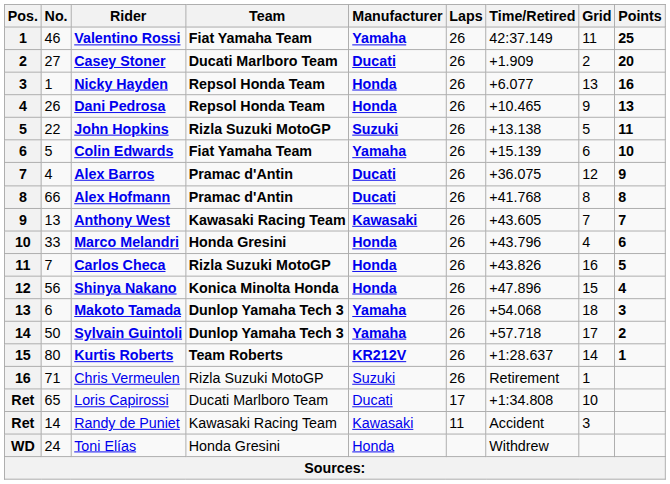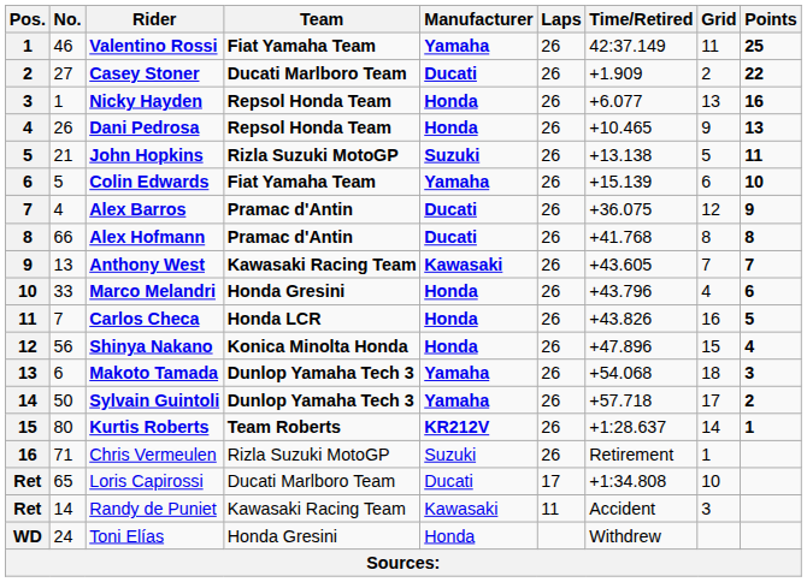 <table class="wikitable" style="font-size: 95%;">
 <tr>
 <th>Pos.</th>
 <th>No.</th>
 <th>Rider</th>
 <th>Team</th>
 <th>Manufacturer</th>
 <th>Laps</th>
 <th>Time/Retired</th>
 <th>Grid</th>
 <th>Points</th>
 </tr>
 <tr>
 <th>1</th>
 <td>46</td>
 <td> <strong><a href='#'>Valentino Rossi</a></strong></td>
 <td><strong>Fiat Yamaha Team</strong></td>
 <td><strong><a href='#'>Yamaha</a></strong></td>
 <td>26</td>
 <td>42:37.149</td>
 <td>11</td>
 <td><strong>25</strong></td>
 </tr>
 <tr>
 <th>2</th>
 <td>27</td>
 <td> <strong><a href='#'>Casey Stoner</a></strong></td>
 <td><strong>Ducati Marlboro Team</strong></td>
 <td><strong><a href='#'>Ducati</a></strong></td>
 <td>26</td>
 <td>+1.909</td>
 <td>2</td>
-<td><strong>20</strong></td>
+<td><strong>22</strong></td>
 </tr>
 <tr>
 <th>3</th>
 <td>1</td>
 <td> <strong><a href='#'>Nicky Hayden</a></strong></td>
 <td><strong>Repsol Honda Team</strong></td>
 <td><strong><a href='#'>Honda</a></strong></td>
 <td>26</td>
 <td>+6.077</td>
 <td>13</td>
 <td><strong>16</strong></td>
 </tr>
 <tr>
 <th>4</th>
 <td>26</td>
 <td> <strong><a href='#'>Dani Pedrosa</a></strong></td>
 <td><strong>Repsol Honda Team</strong></td>
 <td><strong><a href='#'>Honda</a></strong></td>
 <td>26</td>
 <td>+10.465</td>
 <td>9</td>
 <td><strong>13</strong></td>
 </tr>
 <tr>
 <th>5</th>
-<td>22</td>
+<td>21</td>
 <td> <strong><a href='#'>John Hopkins</a></strong></td>
 <td><strong>Rizla Suzuki MotoGP</strong></td>
 <td><strong><a href='#'>Suzuki</a></strong></td>
 <td>26</td>
 <td>+13.138</td>
 <td>5</td>
 <td><strong>11</strong></td>
 </tr>
 <tr>
 <th>6</th>
 <td>5</td>
 <td> <strong><a href='#'>Colin Edwards</a></strong></td>
 <td><strong>Fiat Yamaha Team</strong></td>
 <td><strong><a href='#'>Yamaha</a></strong></td>
 <td>26</td>
 <td>+15.139</td>
 <td>6</td>
 <td><strong>10</strong></td>
 </tr>
 <tr>
 <th>7</th>
 <td>4</td>
 <td> <strong><a href='#'>Alex Barros</a></strong></td>
 <td><strong>Pramac d'Antin</strong></td>
 <td><strong><a href='#'>Ducati</a></strong></td>
 <td>26</td>
 <td>+36.075</td>
 <td>12</td>
 <td><strong>9</strong></td>
 </tr>
 <tr>
 <th>8</th>
 <td>66</td>
 <td> <strong><a href='#'>Alex Hofmann</a></strong></td>
 <td><strong>Pramac d'Antin</strong></td>
 <td><strong><a href='#'>Ducati</a></strong></td>
 <td>26</td>
 <td>+41.768</td>
 <td>8</td>
 <td><strong>8</strong></td>
 </tr>
 <tr>
 <th>9</th>
 <td>13</td>
 <td> <strong><a href='#'>Anthony West</a></strong></td>
 <td><strong>Kawasaki Racing Team</strong></td>
 <td><strong><a href='#'>Kawasaki</a></strong></td>
 <td>26</td>
 <td>+43.605</td>
 <td>7</td>
 <td><strong>7</strong></td>
 </tr>
 <tr>
 <th>10</th>
 <td>33</td>
 <td> <strong><a href='#'>Marco Melandri</a></strong></td>
 <td><strong>Honda Gresini</strong></td>
 <td><strong><a href='#'>Honda</a></strong></td>
 <td>26</td>
 <td>+43.796</td>
 <td>4</td>
 <td><strong>6</strong></td>
 </tr>
 <tr>
 <th>11</th>
 <td>7</td>
 <td> <strong><a href='#'>Carlos Checa</a></strong></td>
-<td><strong>Rizla Suzuki MotoGP</strong></td>
+<td><strong>Honda LCR</strong></td>
 <td><strong><a href='#'>Honda</a></strong></td>
 <td>26</td>
 <td>+43.826</td>
 <td>16</td>
 <td><strong>5</strong></td>
 </tr>
 <tr>
 <th>12</th>
 <td>56</td>
 <td> <strong><a href='#'>Shinya Nakano</a></strong></td>
 <td><strong>Konica Minolta Honda</strong></td>
 <td><strong><a href='#'>Honda</a></strong></td>
 <td>26</td>
 <td>+47.896</td>
 <td>15</td>
 <td><strong>4</strong></td>
 </tr>
 <tr>
 <th>13</th>
 <td>6</td>
 <td> <strong><a href='#'>Makoto Tamada</a></strong></td>
 <td><strong>Dunlop Yamaha Tech 3</strong></td>
 <td><strong><a href='#'>Yamaha</a></strong></td>
 <td>26</td>
 <td>+54.068</td>
 <td>18</td>
 <td><strong>3</strong></td>
 </tr>
 <tr>
 <th>14</th>
 <td>50</td>
 <td> <strong><a href='#'>Sylvain Guintoli</a></strong></td>
 <td><strong>Dunlop Yamaha Tech 3</strong></td>
 <td><strong><a href='#'>Yamaha</a></strong></td>
 <td>26</td>
 <td>+57.718</td>
 <td>17</td>
 <td><strong>2</strong></td>
 </tr>
 <tr>
 <th>15</th>
 <td>80</td>
 <td> <strong><a href='#'>Kurtis Roberts</a></strong></td>
 <td><strong>Team Roberts</strong></td>
 <td><strong><a href='#'>KR212V</a></strong></td>
 <td>26</td>
 <td>+1:28.637</td>
 <td>14</td>
 <td><strong>1</strong></td>
 </tr>
 <tr>
 <th>16</th>
 <td>71</td>
 <td> <a href='#'>Chris Vermeulen</a></td>
 <td>Rizla Suzuki MotoGP</td>
 <td><a href='#'>Suzuki</a></td>
 <td>26</td>
 <td>Retirement</td>
 <td>1</td>
 <td></td>
 </tr>
 <tr>
 <th>Ret</th>
 <td>65</td>
 <td> <a href='#'>Loris Capirossi</a></td>
 <td>Ducati Marlboro Team</td>
 <td><a href='#'>Ducati</a></td>
 <td>17</td>
 <td>+1:34.808</td>
 <td>10</td>
 <td></td>
 </tr>
 <tr>
 <th>Ret</th>
 <td>14</td>
 <td> <a href='#'>Randy de Puniet</a></td>
 <td>Kawasaki Racing Team</td>
 <td><a href='#'>Kawasaki</a></td>
 <td>11</td>
 <td>Accident</td>
 <td>3</td>
 <td></td>
 </tr>
 <tr>
 <th>WD</th>
 <td>24</td>
 <td> <a href='#'>Toni Elías</a></td>
 <td>Honda Gresini</td>
 <td><a href='#'>Honda</a></td>
 <td></td>
 <td>Withdrew</td>
 <td></td>
 <td></td>
 </tr>
 <tr>
 <th colspan=9>Sources:</th>
 </tr>
 </table>
